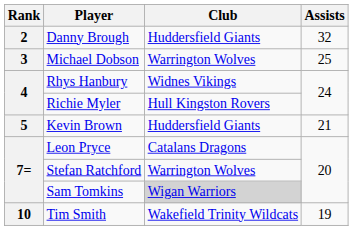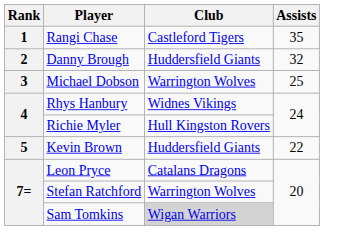 <table class="wikitable" style="text-align:center">
 <tr>
 <th>Rank</th>
 <th>Player</th>
 <th>Club</th>
 <th>Assists</th>
+</tr>
+<tr>
+<th>1</th>
+<td align="left"> <a href='#'>Rangi Chase</a></td>
+<td align="left"> <a href='#'>Castleford Tigers</a></td>
+<td>35</td>
 </tr>
 <tr>
 <th>2</th>
 <td align="left"> <a href='#'>Danny Brough</a></td>
 <td align="left"> <a href='#'>Huddersfield Giants</a></td>
 <td>32</td>
 </tr>
 <tr>
 <th>3</th>
 <td align="left"> <a href='#'>Michael Dobson</a></td>
 <td align="left"> <a href='#'>Warrington Wolves</a></td>
 <td>25</td>
 </tr>
 <tr>
 <th rowspan=2>4</th>
 <td align="left"> <a href='#'>Rhys Hanbury</a></td>
 <td align="left"> <a href='#'>Widnes Vikings</a></td>
 <td rowspan=2>24</td>
 </tr>
 <tr>
 <td align="left"> <a href='#'>Richie Myler</a></td>
 <td align="left"> <a href='#'>Hull Kingston Rovers</a></td>
 </tr>
 <tr>
 <th>5</th>
 <td align="left"> <a href='#'>Kevin Brown</a></td>
 <td align="left"> <a href='#'>Huddersfield Giants</a></td>
-<td>21</td>
+<td>22</td>
 </tr>
 <tr>
 <th rowspan=3>7=</th>
 <td align="left"> <a href='#'>Leon Pryce</a></td>
 <td align="left"> <a href='#'>Catalans Dragons</a></td>
 <td rowspan=3>20</td>
 </tr>
 <tr>
 <td align="left"> <a href='#'>Stefan Ratchford</a></td>
 <td align="left"> <a href='#'>Warrington Wolves</a></td>
 </tr>
 <tr>
 <td align="left"> <a href='#'>Sam Tomkins</a></td>
 <td align="left" style="background: lightgrey;"> <a href='#'>Wigan Warriors</a></td>
 </tr>
-<tr>
-<th>10</th>
-<td align="left"> <a href='#'>Tim Smith</a></td>
-<td align="left"> <a href='#'>Wakefield Trinity Wildcats</a></td>
-<td>19</td>
-</tr>
 </table>
